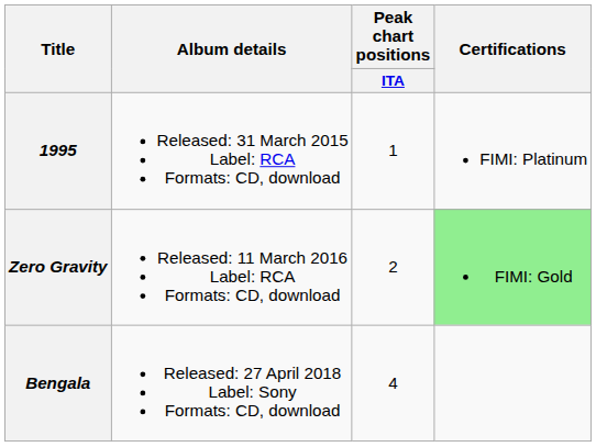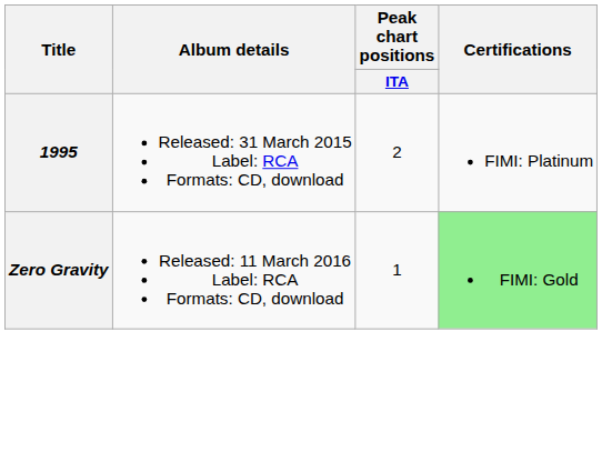 <table class="wikitable plainrowheaders" style="text-align:center;">
 <tr>
 <th scope="col" rowspan="2">Title</th>
 <th scope="col" rowspan="2">Album details</th>
 <th scope="col" colspan="1">Peak chart positions</th>
 <th scope="col" rowspan="2">Certifications</th>
 </tr>
 <tr>
 <th scope="col" style="width:3em;font-size:90%;"><a href='#'>ITA</a><br></th>
 </tr>
 <tr>
 <th scope="row"><em>1995</em></th>
 <td><br><ul><li>Released: 31 March 2015</li><li>Label: <a href='#'>RCA</a></li><li>Formats: CD, download</li></ul></td>
-<td>1</td>
+<td>2</td>
 <td><br><ul><li>FIMI: Platinum</li></ul></td>
 </tr>
 <tr>
 <th scope="row"><em>Zero Gravity</em></th>
 <td><br><ul><li>Released: 11 March 2016</li><li>Label: RCA</li><li>Formats: CD, download</li></ul></td>
-<td>2</td>
+<td>1</td>
 <td style="background: lightgreen;"><br><ul><li>FIMI: Gold</li></ul></td>
 </tr>
-<tr>
-<th scope="row"><em>Bengala</em></th>
-<td><br><ul><li>Released: 27 April 2018</li><li>Label: Sony</li><li>Formats: CD, download</li></ul></td>
-<td>4</td>
-<td></td>
-</tr>
 </table>
